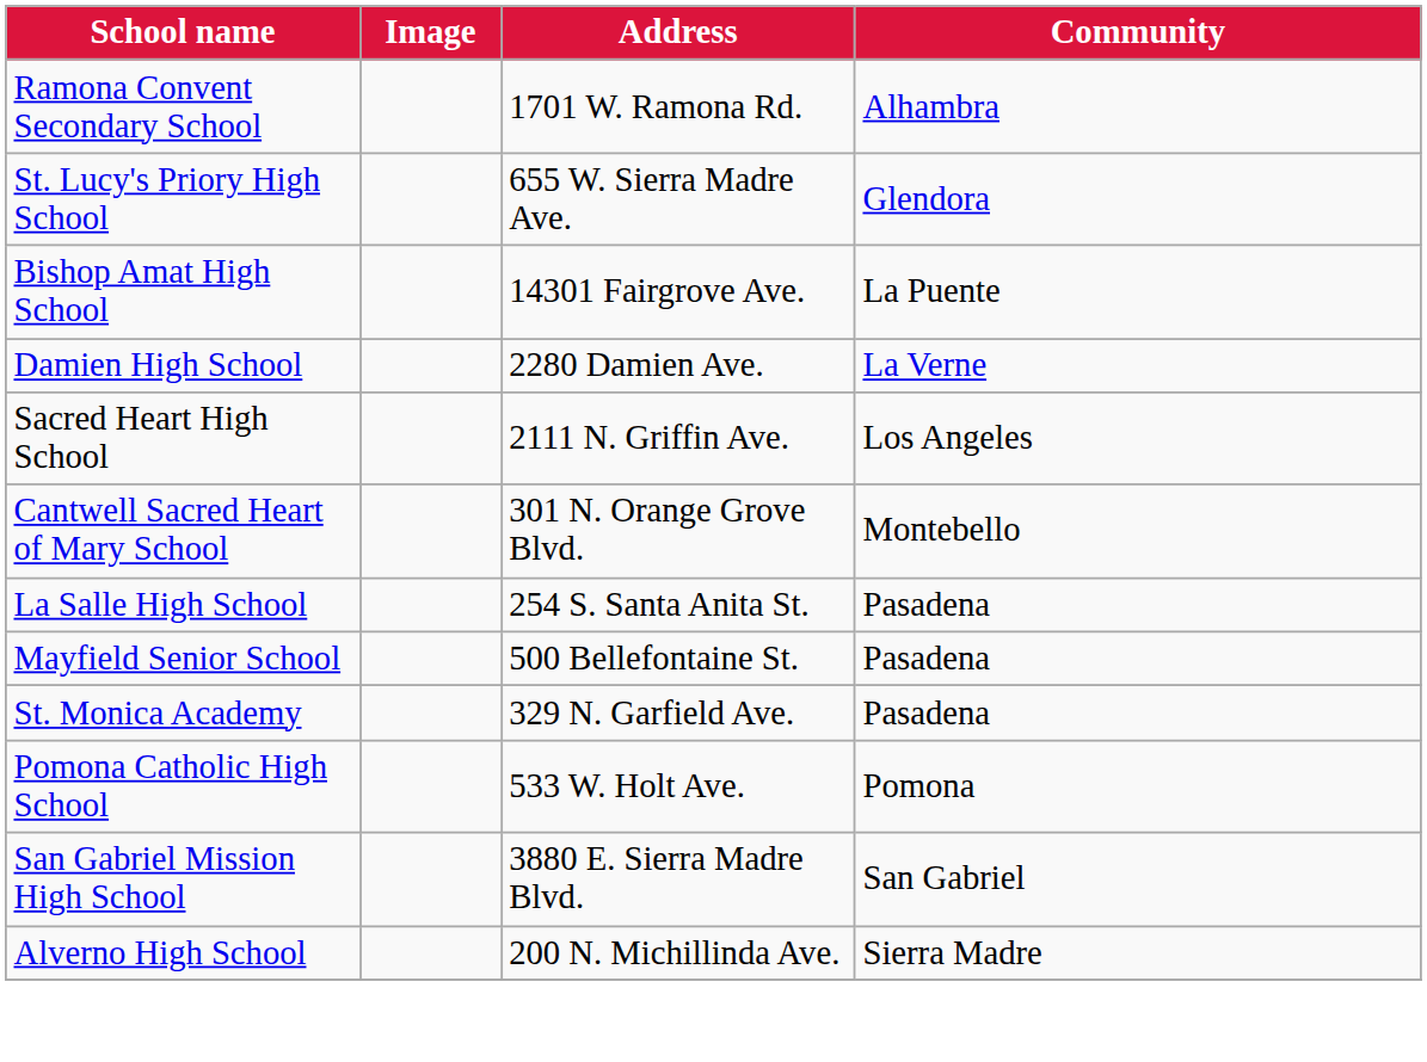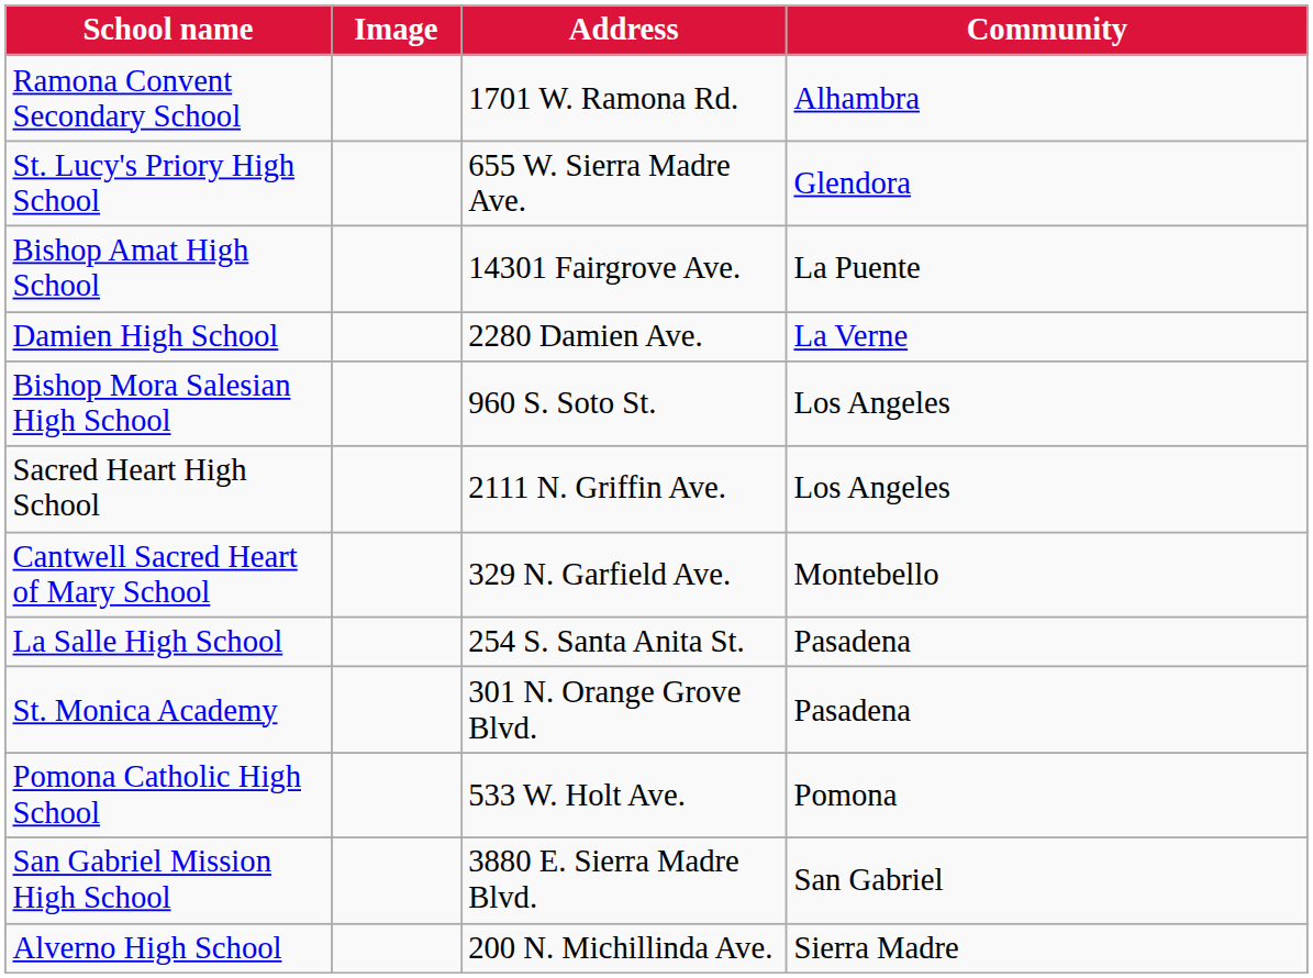 <table class="wikitable sortable" style="width:75%">
 <tr>
 <th style="background:crimson; color:white;" width="25%"><strong>School name</strong></th>
 <th style="background:crimson; color:white;" width="10%"><strong>Image</strong></th>
 <th style="background:crimson; color:white;" width="25%"><strong>Address</strong></th>
 <th style="background:crimson; color:white;" width="15"><strong>Community</strong></th>
 </tr>
 <tr>
 <td><a href='#'>Ramona Convent Secondary School</a></td>
 <td></td>
 <td>1701 W. Ramona Rd. <small></small></td>
 <td><a href='#'>Alhambra</a></td>
 </tr>
 <tr>
 <td><a href='#'>St. Lucy's Priory High School</a></td>
 <td></td>
 <td>655 W. Sierra Madre Ave. <small></small></td>
 <td><a href='#'>Glendora</a></td>
 </tr>
 <tr>
 <td><a href='#'>Bishop Amat High School</a></td>
 <td></td>
 <td>14301 Fairgrove Ave. <small></small></td>
 <td>La Puente</td>
 </tr>
 <tr>
 <td><a href='#'>Damien High School</a></td>
 <td></td>
 <td>2280 Damien Ave. <small></small></td>
 <td><a href='#'>La Verne</a></td>
 </tr>
 <tr>
+<td><a href='#'>Bishop Mora Salesian High School</a></td>
+<td></td>
+<td>960 S. Soto St. <small></small></td>
+<td>Los Angeles</td>
+</tr>
+<tr>
 <td>Sacred Heart High School</td>
 <td></td>
 <td>2111 N. Griffin Ave. <small></small></td>
 <td>Los Angeles</td>
 </tr>
 <tr>
 <td><a href='#'>Cantwell Sacred Heart of Mary School</a></td>
 <td></td>
-<td>301 N. Orange Grove Blvd. <small></small></td>
+<td>329 N. Garfield Ave. <small></small></td>
 <td>Montebello</td>
 </tr>
 <tr>
 <td><a href='#'>La Salle High School</a></td>
 <td></td>
 <td>254 S. Santa Anita St. <small></small></td>
 <td>Pasadena</td>
 </tr>
 <tr>
-<td><a href='#'>Mayfield Senior School</a></td>
-<td></td>
-<td>500 Bellefontaine St. <small></small></td>
-<td>Pasadena</td>
-</tr>
-<tr>
 <td><a href='#'>St. Monica Academy</a></td>
 <td></td>
-<td>329 N. Garfield Ave. <small></small></td>
+<td>301 N. Orange Grove Blvd. <small></small></td>
 <td>Pasadena</td>
 </tr>
 <tr>
 <td><a href='#'>Pomona Catholic High School</a></td>
 <td></td>
 <td>533 W. Holt Ave. <small></small></td>
 <td>Pomona</td>
 </tr>
 <tr>
 <td><a href='#'>San Gabriel Mission High School</a></td>
 <td></td>
 <td>3880 E. Sierra Madre Blvd. <small></small></td>
 <td>San Gabriel</td>
 </tr>
 <tr>
 <td><a href='#'>Alverno High School</a></td>
 <td></td>
 <td>200 N. Michillinda Ave. <small></small></td>
 <td>Sierra Madre</td>
 </tr>
 <tr ->
 </tr>
 </table>
